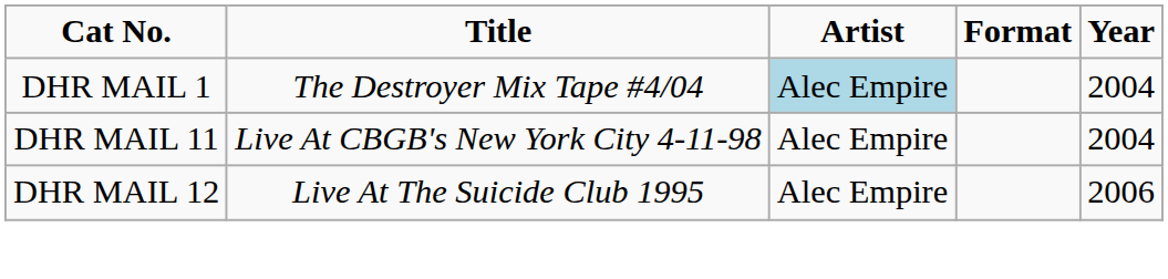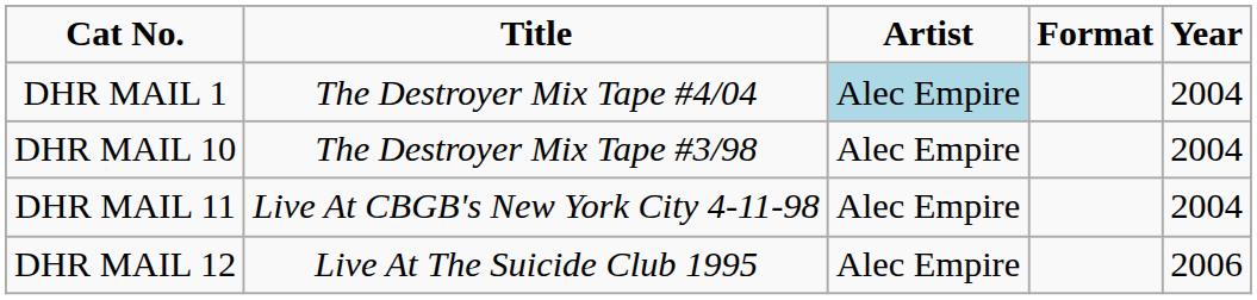 <table class="wikitable" style="text-align:center">
 <tr>
 <td><strong>Cat No.</strong></td>
 <td><strong>Title</strong></td>
 <td><strong>Artist</strong></td>
 <td><strong>Format</strong></td>
 <td><strong>Year</strong></td>
 </tr>
 <tr>
 <td>DHR MAIL 1</td>
 <td><em>The Destroyer Mix Tape #4/04</em></td>
 <td style="background: lightblue;">Alec Empire</td>
+<td></td>
+<td>2004</td>
+</tr>
+<tr>
+<td>DHR MAIL 10</td>
+<td><em>The Destroyer Mix Tape #3/98</em></td>
+<td>Alec Empire</td>
 <td></td>
 <td>2004</td>
 </tr>
 <tr>
 <td>DHR MAIL 11</td>
 <td><em>Live At CBGB's New York City 4-11-98</em></td>
 <td>Alec Empire</td>
 <td></td>
 <td>2004</td>
 </tr>
 <tr>
 <td>DHR MAIL 12</td>
 <td><em>Live At The Suicide Club 1995</em></td>
 <td>Alec Empire</td>
 <td></td>
 <td>2006</td>
 </tr>
 </table>
